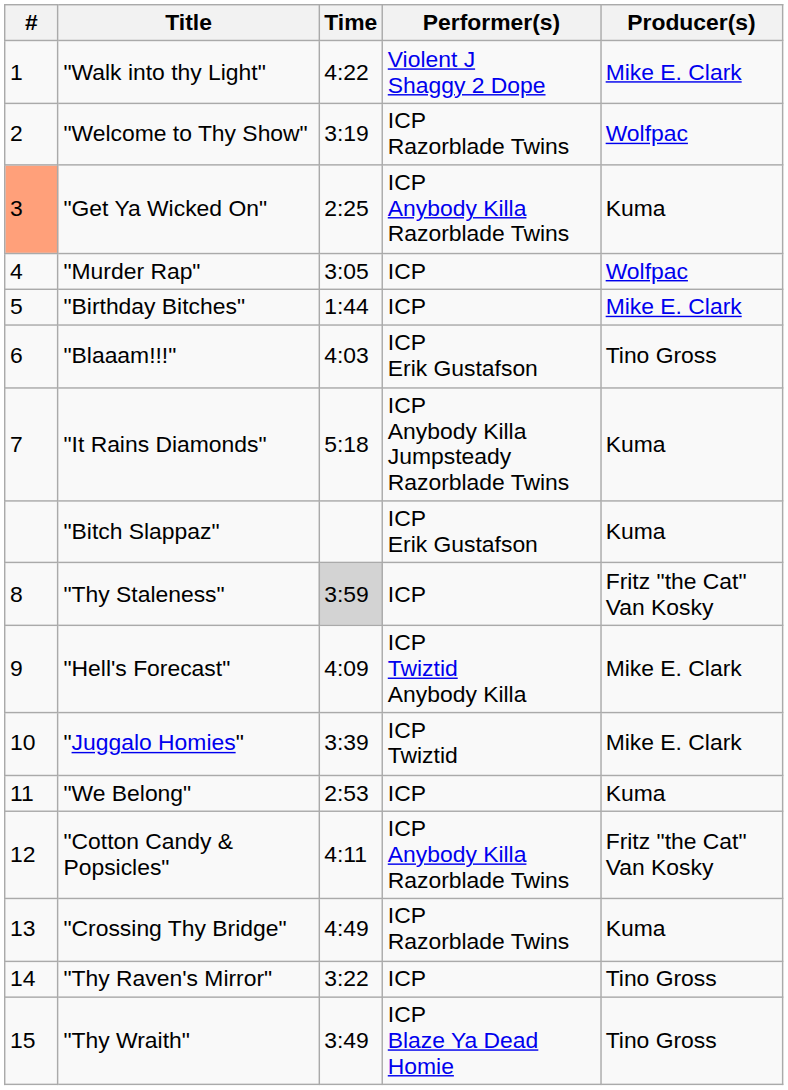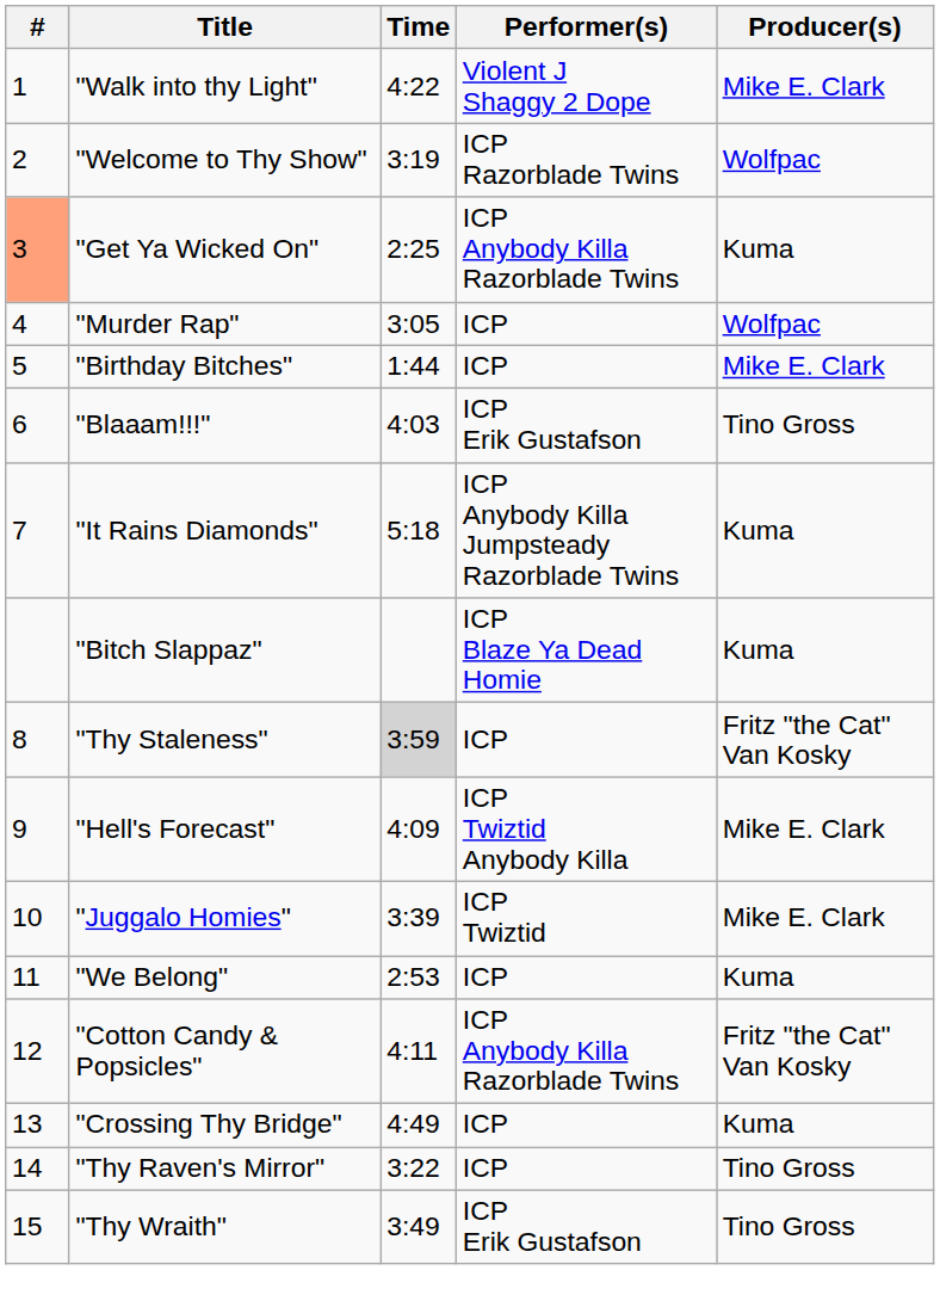 <table class="wikitable">
 <tr>
 <th align="center" width="30">#</th>
 <th align="center" width="175">Title</th>
 <th align="center" width="20">Time</th>
 <th align="center" width="145">Performer(s)</th>
 <th align="center" width="120">Producer(s)</th>
 </tr>
 <tr>
 <td>1</td>
 <td>"Walk into thy Light"</td>
 <td>4:22</td>
 <td><a href='#'>Violent J</a><br><a href='#'>Shaggy 2 Dope</a></td>
 <td><a href='#'>Mike E. Clark</a></td>
 </tr>
 <tr>
 <td>2</td>
 <td>"Welcome to Thy Show"</td>
 <td>3:19</td>
 <td>ICP<br>Razorblade Twins</td>
 <td><a href='#'>Wolfpac</a></td>
 </tr>
 <tr>
 <td style="background: lightsalmon;">3</td>
 <td>"Get Ya Wicked On"</td>
 <td>2:25</td>
 <td>ICP<br><a href='#'>Anybody Killa</a><br>Razorblade Twins</td>
 <td>Kuma</td>
 </tr>
 <tr>
 <td>4</td>
 <td>"Murder Rap"</td>
 <td>3:05</td>
 <td>ICP</td>
 <td><a href='#'>Wolfpac</a></td>
 </tr>
 <tr>
 <td>5</td>
 <td>"Birthday Bitches"</td>
 <td>1:44</td>
 <td>ICP</td>
 <td><a href='#'>Mike E. Clark</a></td>
 </tr>
 <tr>
 <td>6</td>
 <td>"Blaaam!!!"</td>
 <td>4:03</td>
 <td>ICP<br>Erik Gustafson</td>
 <td>Tino Gross</td>
 </tr>
 <tr>
 <td>7</td>
 <td>"It Rains Diamonds"</td>
 <td>5:18</td>
 <td>ICP<br>Anybody Killa<br>Jumpsteady<br>Razorblade Twins</td>
 <td>Kuma</td>
 </tr>
 <tr>
 <td></td>
 <td>"Bitch Slappaz"</td>
 <td></td>
-<td>ICP<br>Erik Gustafson</td>
+<td>ICP<br><a href='#'>Blaze Ya Dead Homie</a></td>
 <td>Kuma</td>
 </tr>
 <tr>
 <td>8</td>
 <td>"Thy Staleness"</td>
 <td style="background: lightgrey;">3:59</td>
 <td>ICP</td>
 <td>Fritz "the Cat" Van Kosky</td>
 </tr>
 <tr>
 <td>9</td>
 <td>"Hell's Forecast"</td>
 <td>4:09</td>
 <td>ICP<br><a href='#'>Twiztid</a><br>Anybody Killa</td>
 <td>Mike E. Clark</td>
 </tr>
 <tr>
 <td>10</td>
 <td>"<a href='#'>Juggalo Homies</a>"</td>
 <td>3:39</td>
 <td>ICP<br>Twiztid</td>
 <td>Mike E. Clark</td>
 </tr>
 <tr>
 <td>11</td>
 <td>"We Belong"</td>
 <td>2:53</td>
 <td>ICP</td>
 <td>Kuma</td>
 </tr>
 <tr>
 <td>12</td>
 <td>"Cotton Candy & Popsicles"</td>
 <td>4:11</td>
 <td>ICP<br><a href='#'>Anybody Killa</a><br>Razorblade Twins</td>
 <td>Fritz "the Cat" Van Kosky</td>
 </tr>
 <tr>
 <td>13</td>
 <td>"Crossing Thy Bridge"</td>
 <td>4:49</td>
-<td>ICP<br>Razorblade Twins</td>
+<td>ICP</td>
 <td>Kuma</td>
 </tr>
 <tr>
 <td>14</td>
 <td>"Thy Raven's Mirror"</td>
 <td>3:22</td>
 <td>ICP</td>
 <td>Tino Gross</td>
 </tr>
 <tr>
 <td>15</td>
 <td>"Thy Wraith"</td>
 <td>3:49</td>
-<td>ICP<br><a href='#'>Blaze Ya Dead Homie</a></td>
+<td>ICP<br>Erik Gustafson</td>
 <td>Tino Gross</td>
 </tr>
 </table>
